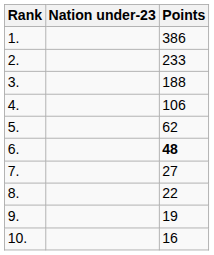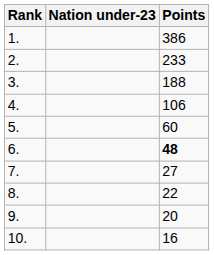 <table class="wikitable sortable">
 <tr>
 <th>Rank</th>
 <th>Nation under-23</th>
 <th>Points</th>
 </tr>
 <tr>
 <td>1.</td>
 <td></td>
 <td>386</td>
 </tr>
 <tr>
 <td>2.</td>
 <td></td>
 <td>233</td>
 </tr>
 <tr>
 <td>3.</td>
 <td></td>
 <td>188</td>
 </tr>
 <tr>
 <td>4.</td>
 <td></td>
 <td>106</td>
 </tr>
 <tr>
 <td>5.</td>
 <td></td>
-<td>62</td>
+<td>60</td>
 </tr>
 <tr>
 <td>6.</td>
 <td></td>
 <td><strong>48</strong></td>
 </tr>
 <tr>
 <td>7.</td>
 <td></td>
 <td>27</td>
 </tr>
 <tr>
 <td>8.</td>
 <td></td>
 <td>22</td>
 </tr>
 <tr>
 <td>9.</td>
 <td></td>
-<td>19</td>
+<td>20</td>
 </tr>
 <tr>
 <td>10.</td>
 <td></td>
 <td>16</td>
 </tr>
 </table>
